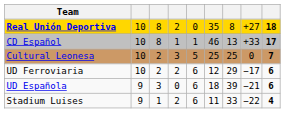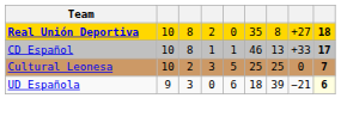 <table class="wikitable" style="text-align:center">
 <tr>
 <th width="175">Team</th>
 <th width="20"></th>
 <th width="20"></th>
 <th width="20"></th>
 <th width="20"></th>
 <th width="20"></th>
 <th width="20"></th>
 <th width="20"></th>
 <th width="20"></th>
 </tr>
 <tr bgcolor=gold>
 <td align=left><strong><a href='#'>Real Unión Deportiva</a></strong></td>
 <td>10</td>
 <td>8</td>
 <td>2</td>
 <td>0</td>
 <td>35</td>
 <td>8</td>
 <td>+27</td>
 <td><strong>18</strong></td>
 </tr>
 <tr bgcolor=silver>
 <td align=left><a href='#'>CD Español</a></td>
 <td>10</td>
 <td>8</td>
 <td>1</td>
 <td>1</td>
 <td>46</td>
 <td>13</td>
 <td>+33</td>
 <td><strong>17</strong></td>
 </tr>
 <tr bgcolor=#cc9966>
 <td align=left><a href='#'>Cultural Leonesa</a></td>
 <td>10</td>
 <td>2</td>
 <td>3</td>
 <td>5</td>
 <td>25</td>
 <td>25</td>
 <td>0</td>
 <td><strong>7</strong></td>
 </tr>
 <tr>
-<td align=left>UD Ferroviaria</td>
-<td>10</td>
-<td>2</td>
-<td>2</td>
-<td>6</td>
-<td>12</td>
-<td>29</td>
-<td>−17</td>
-<td><strong>6</strong></td>
-</tr>
-<tr>
 <td align=left><a href='#'>UD Española</a></td>
 <td>9</td>
 <td>3</td>
 <td>0</td>
 <td>6</td>
 <td>18</td>
 <td>39</td>
 <td>−21</td>
-<td><strong>6</strong></td>
-</tr>
-<tr>
-<td align=left>Stadium Luises</td>
-<td>9</td>
-<td>1</td>
-<td>2</td>
-<td>6</td>
-<td>11</td>
-<td>33</td>
-<td>−22</td>
-<td><strong>4</strong></td>
+<td style="background: lightyellow;"><strong>6</strong></td>
 </tr>
 </table>
